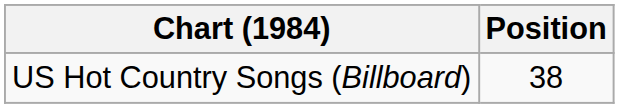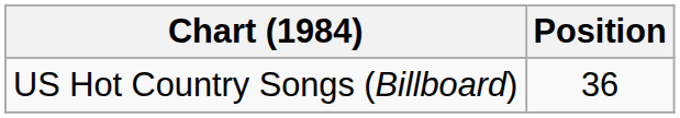 <table class="wikitable">
 <tr>
 <th>Chart (1984)</th>
 <th>Position</th>
 </tr>
 <tr>
 <td>US Hot Country Songs (<em>Billboard</em>)</td>
-<td align="center">38</td>
+<td align="center">36</td>
 </tr>
 </table>
